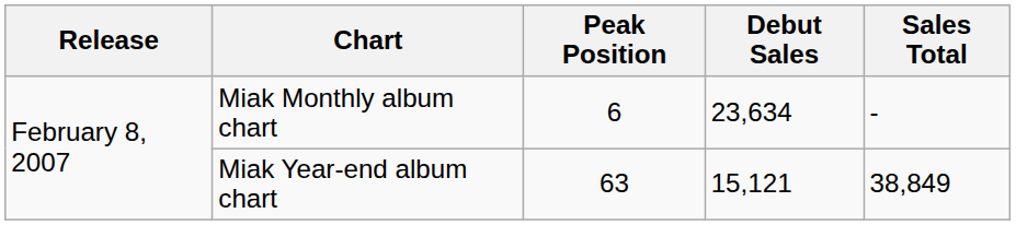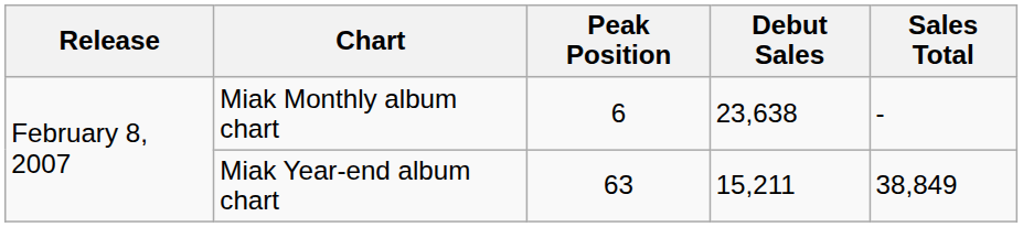 <table class="wikitable">
 <tr>
 <th>Release</th>
 <th>Chart</th>
 <th>Peak Position</th>
 <th>Debut Sales</th>
 <th>Sales Total</th>
 </tr>
 <tr>
 <td rowspan="2">February 8, 2007</td>
 <td>Miak Monthly album chart</td>
 <td style="text-align:center;">6</td>
-<td>23,634</td>
+<td>23,638</td>
 <td>-</td>
 </tr>
 <tr>
 <td>Miak Year-end album chart</td>
 <td style="text-align:center;">63</td>
-<td>15,121</td>
+<td>15,211</td>
 <td>38,849</td>
 </tr>
 </table>
